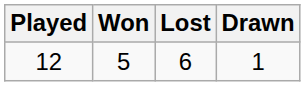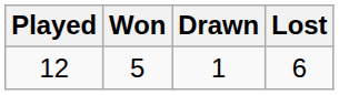 <table class="wikitable" style="text-align:center;">
 <tr>
 <th>Played</th>
 <th>Won</th>
+<th>Drawn</th>
 <th>Lost</th>
-<th>Drawn</th>
 </tr>
 <tr>
 <td>12</td>
 <td>5</td>
+<td>1</td>
 <td>6</td>
-<td>1</td>
 </tr>
 </table>
